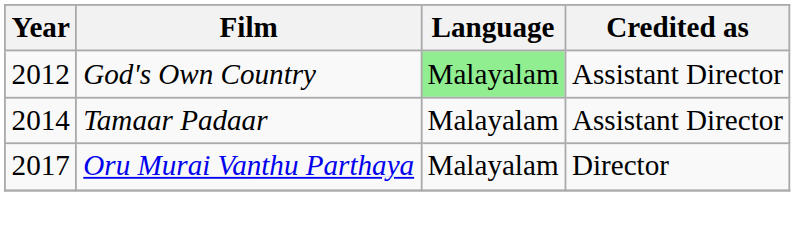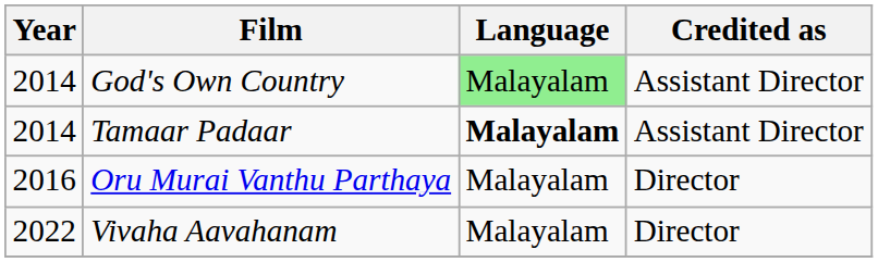 <table class="wikitable">
 <tr>
 <th>Year</th>
 <th>Film</th>
 <th>Language</th>
 <th>Credited as</th>
 </tr>
 <tr>
-<td>2012</td>
+<td>2014</td>
 <td><em>God's Own Country</em></td>
 <td style="background: lightgreen;">Malayalam</td>
 <td>Assistant Director</td>
 </tr>
 <tr>
 <td>2014</td>
 <td><em>Tamaar Padaar</em></td>
-<td>Malayalam</td>
+<td><strong>Malayalam</strong></td>
 <td>Assistant Director</td>
 </tr>
 <tr>
-<td>2017</td>
+<td>2016</td>
 <td><em><a href='#'>Oru Murai Vanthu Parthaya</a></em></td>
+<td>Malayalam</td>
+<td>Director</td>
+</tr>
+<tr>
+<td>2022</td>
+<td><em>Vivaha Aavahanam</em></td>
 <td>Malayalam</td>
 <td>Director</td>
 </tr>
 <tr>
 </tr>
 </table>
